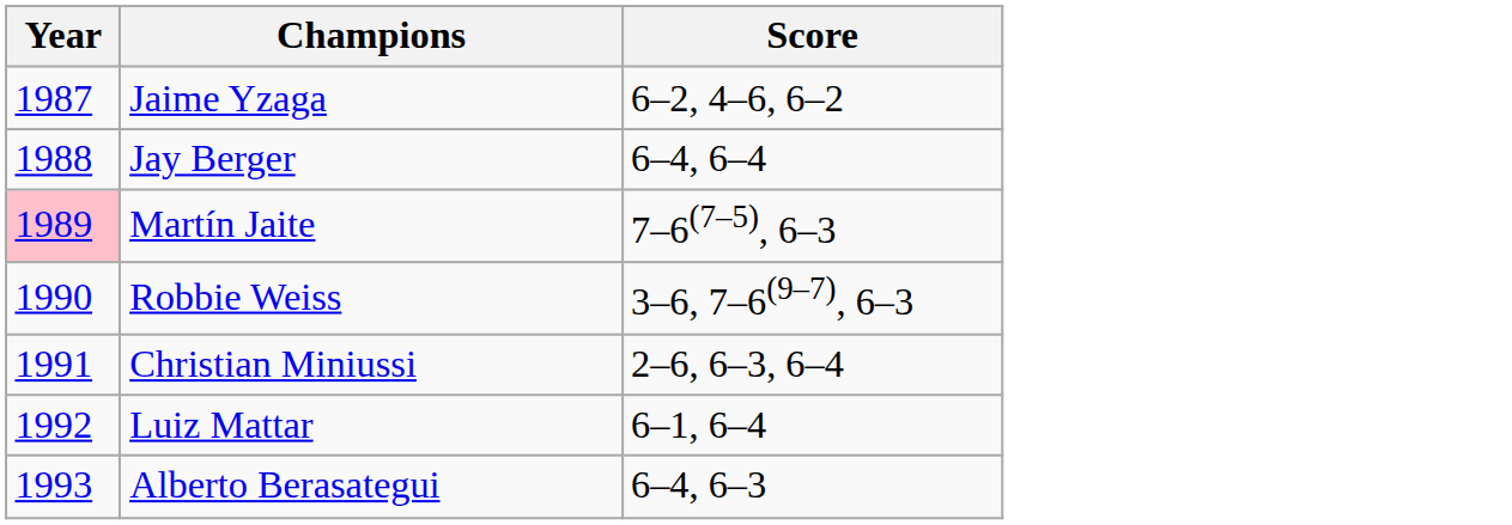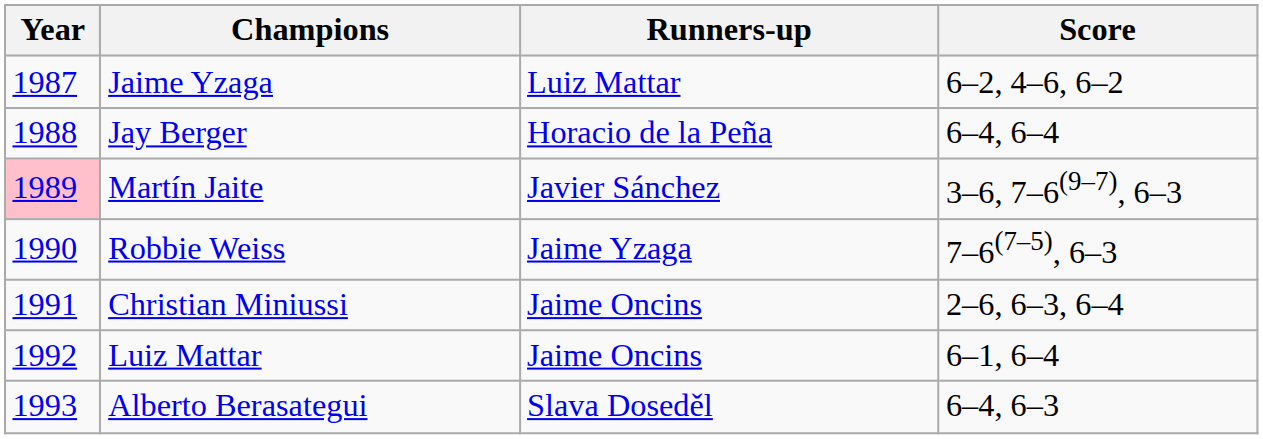 <table class="wikitable">
 <tr>
 <th style="width:40px">Year</th>
 <th style="width:200px">Champions</th>
+<th style="width:200px">Runners-up</th>
 <th style="width:150px" class="unsortable">Score</th>
 </tr>
 <tr>
 <td><a href='#'>1987</a></td>
 <td> <a href='#'>Jaime Yzaga</a></td>
+<td> <a href='#'>Luiz Mattar</a></td>
 <td>6–2, 4–6, 6–2</td>
 </tr>
 <tr>
 <td><a href='#'>1988</a></td>
 <td> <a href='#'>Jay Berger</a></td>
+<td> <a href='#'>Horacio de la Peña</a></td>
 <td>6–4, 6–4</td>
 </tr>
 <tr>
 <td style="background: pink;"><a href='#'>1989</a></td>
 <td> <a href='#'>Martín Jaite</a></td>
-<td>7–6<sup>(7–5)</sup>, 6–3</td>
+<td> <a href='#'>Javier Sánchez</a></td>
+<td>3–6, 7–6<sup>(9–7)</sup>, 6–3</td>
 </tr>
 <tr>
 <td><a href='#'>1990</a></td>
 <td> <a href='#'>Robbie Weiss</a></td>
-<td>3–6, 7–6<sup>(9–7)</sup>, 6–3</td>
+<td> <a href='#'>Jaime Yzaga</a></td>
+<td>7–6<sup>(7–5)</sup>, 6–3</td>
 </tr>
 <tr>
 <td><a href='#'>1991</a></td>
 <td> <a href='#'>Christian Miniussi</a></td>
+<td> <a href='#'>Jaime Oncins</a></td>
 <td>2–6, 6–3, 6–4</td>
 </tr>
 <tr>
 <td><a href='#'>1992</a></td>
 <td> <a href='#'>Luiz Mattar</a></td>
+<td> <a href='#'>Jaime Oncins</a></td>
 <td>6–1, 6–4</td>
 </tr>
 <tr>
 <td><a href='#'>1993</a></td>
 <td> <a href='#'>Alberto Berasategui</a></td>
+<td> <a href='#'>Slava Doseděl</a></td>
 <td>6–4, 6–3</td>
 </tr>
 </table>
